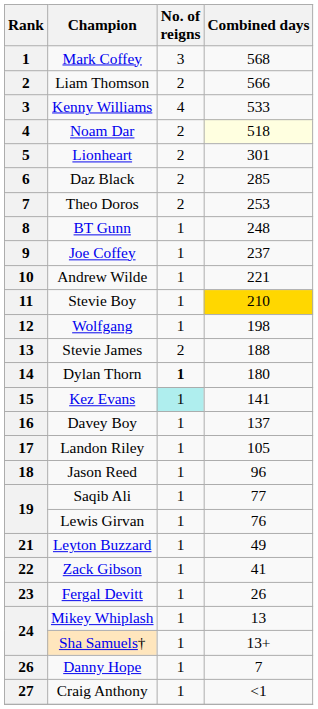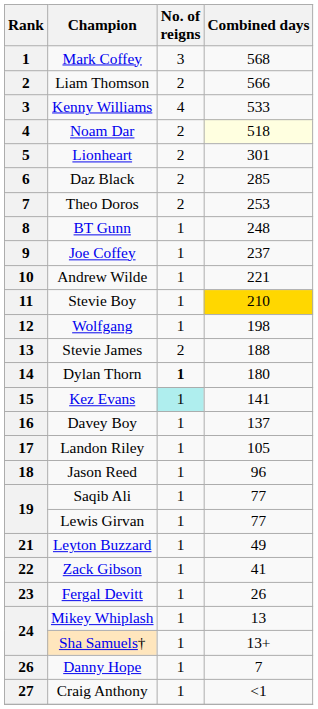 <table class="wikitable sortable" style="text-align: center">
 <tr>
 <th>Rank</th>
 <th>Champion</th>
 <th>No. of<br>reigns</th>
 <th>Combined days</th>
 </tr>
 <tr>
 <th>1</th>
 <td><a href='#'>Mark Coffey</a></td>
 <td>3</td>
 <td>568</td>
 </tr>
 <tr>
 <th>2</th>
 <td>Liam Thomson</td>
 <td>2</td>
 <td>566</td>
 </tr>
 <tr>
 <th>3</th>
 <td><a href='#'>Kenny Williams</a></td>
 <td>4</td>
 <td>533</td>
 </tr>
 <tr>
 <th>4</th>
 <td><a href='#'>Noam Dar</a></td>
 <td>2</td>
 <td style="background: lightyellow;">518</td>
 </tr>
 <tr>
 <th>5</th>
 <td><a href='#'>Lionheart</a></td>
 <td>2</td>
 <td>301</td>
 </tr>
 <tr>
 <th>6</th>
 <td>Daz Black</td>
 <td>2</td>
 <td>285</td>
 </tr>
 <tr>
 <th>7</th>
 <td>Theo Doros</td>
 <td>2</td>
 <td>253</td>
 </tr>
 <tr>
 <th>8</th>
 <td><a href='#'>BT Gunn</a></td>
 <td>1</td>
 <td>248</td>
 </tr>
 <tr>
 <th>9</th>
 <td><a href='#'>Joe Coffey</a></td>
 <td>1</td>
 <td>237</td>
 </tr>
 <tr>
 <th>10</th>
 <td>Andrew Wilde</td>
 <td>1</td>
 <td>221</td>
 </tr>
 <tr>
 <th>11</th>
 <td>Stevie Boy</td>
 <td>1</td>
 <td style="background: gold;">210</td>
 </tr>
 <tr>
 <th>12</th>
 <td><a href='#'>Wolfgang</a></td>
 <td>1</td>
 <td>198</td>
 </tr>
 <tr>
 <th>13</th>
 <td>Stevie James</td>
 <td>2</td>
 <td>188</td>
 </tr>
 <tr>
 <th>14</th>
 <td>Dylan Thorn</td>
 <td><strong>1</strong></td>
 <td>180</td>
 </tr>
 <tr>
 <th>15</th>
 <td><a href='#'>Kez Evans</a></td>
 <td style="background: paleturquoise;">1</td>
 <td>141</td>
 </tr>
 <tr>
 <th>16</th>
 <td>Davey Boy</td>
 <td>1</td>
 <td>137</td>
 </tr>
 <tr>
 <th>17</th>
 <td>Landon Riley</td>
 <td>1</td>
 <td>105</td>
 </tr>
 <tr>
 <th>18</th>
 <td>Jason Reed</td>
 <td>1</td>
 <td>96</td>
 </tr>
 <tr>
 <th ! rowspan="2">19</th>
 <td>Saqib Ali</td>
 <td>1</td>
 <td>77</td>
 </tr>
 <tr>
 <td>Lewis Girvan</td>
 <td>1</td>
-<td>76</td>
+<td>77</td>
 </tr>
 <tr>
 <th>21</th>
 <td><a href='#'>Leyton Buzzard</a></td>
 <td>1</td>
 <td>49</td>
 </tr>
 <tr>
 <th>22</th>
 <td><a href='#'>Zack Gibson</a></td>
 <td>1</td>
 <td>41</td>
 </tr>
 <tr>
 <th>23</th>
 <td><a href='#'>Fergal Devitt</a></td>
 <td>1</td>
 <td>26</td>
 </tr>
 <tr>
 <th ! rowspan="2">24</th>
 <td><a href='#'>Mikey Whiplash</a></td>
 <td>1</td>
 <td>13</td>
 </tr>
 <tr>
 <td style="background:#ffe6bd;"><a href='#'>Sha Samuels</a>†</td>
 <td>1</td>
 <td>13+</td>
 </tr>
 <tr>
 <th>26</th>
 <td><a href='#'>Danny Hope</a></td>
 <td>1</td>
 <td>7</td>
 </tr>
 <tr>
 <th>27</th>
 <td>Craig Anthony</td>
 <td>1</td>
 <td><1</td>
 </tr>
 <tr>
 </tr>
 </table>
